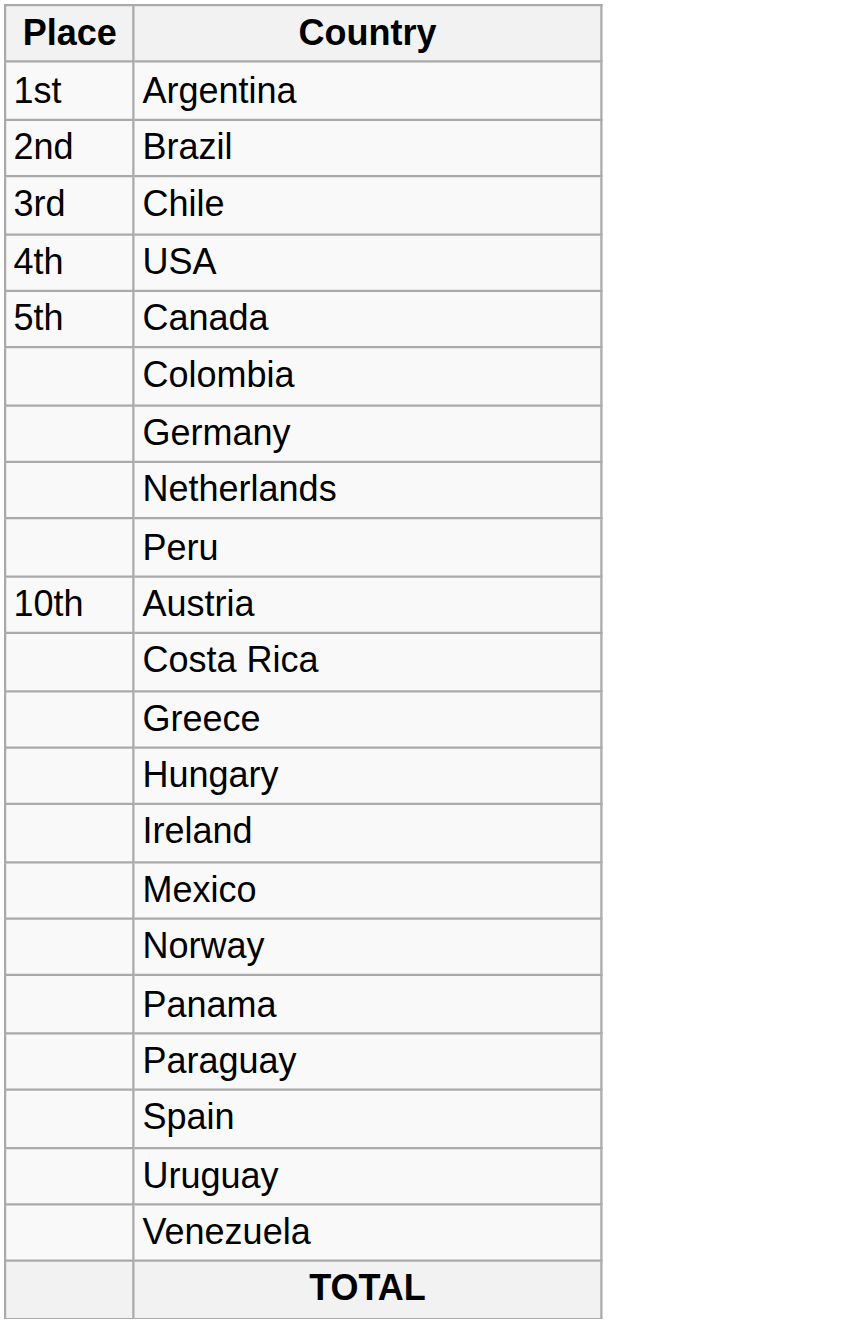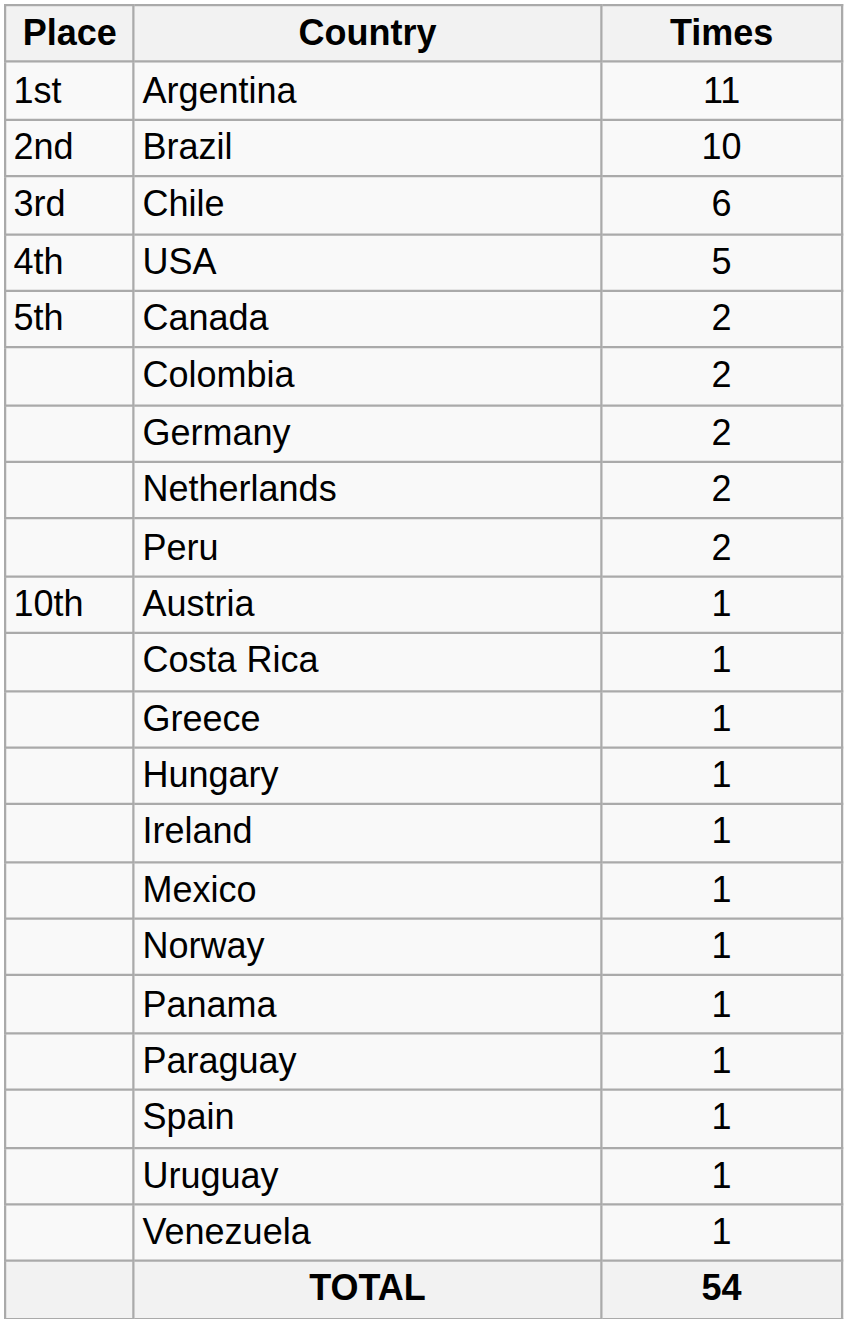 <table class="wikitable">
 <tr>
 <th width="50">Place</th>
 <th width="200">Country</th>
+<th width="100">Times</th>
 </tr>
 <tr>
 <td>1st</td>
 <td> Argentina</td>
+<td align="center">11</td>
 </tr>
 <tr>
 <td>2nd</td>
 <td> Brazil</td>
+<td align="center">10</td>
 </tr>
 <tr>
 <td>3rd</td>
 <td> Chile</td>
+<td align="center">6</td>
 </tr>
 <tr>
 <td>4th</td>
 <td> USA</td>
+<td align="center">5</td>
 </tr>
 <tr>
 <td>5th</td>
 <td> Canada</td>
+<td align="center">2</td>
 </tr>
 <tr>
 <td></td>
 <td> Colombia</td>
+<td align="center">2</td>
 </tr>
 <tr>
 <td></td>
 <td> Germany</td>
+<td align="center">2</td>
 </tr>
 <tr>
 <td></td>
 <td> Netherlands</td>
+<td align="center">2</td>
 </tr>
 <tr>
 <td></td>
 <td> Peru</td>
+<td align="center">2</td>
 </tr>
 <tr>
 <td>10th</td>
 <td> Austria</td>
+<td align="center">1</td>
 </tr>
 <tr>
 <td></td>
 <td> Costa Rica</td>
+<td align="center">1</td>
 </tr>
 <tr>
 <td></td>
 <td> Greece</td>
+<td align="center">1</td>
 </tr>
 <tr>
 <td></td>
 <td> Hungary</td>
+<td align="center">1</td>
 </tr>
 <tr>
 <td></td>
 <td> Ireland</td>
+<td align="center">1</td>
 </tr>
 <tr>
 <td></td>
 <td> Mexico</td>
+<td align="center">1</td>
 </tr>
 <tr>
 <td></td>
 <td> Norway</td>
+<td align="center">1</td>
 </tr>
 <tr>
 <td></td>
 <td> Panama</td>
+<td align="center">1</td>
 </tr>
 <tr>
 <td></td>
 <td> Paraguay</td>
+<td align="center">1</td>
 </tr>
 <tr>
 <td></td>
 <td> Spain</td>
+<td align="center">1</td>
 </tr>
 <tr>
 <td></td>
 <td> Uruguay</td>
+<td align="center">1</td>
 </tr>
 <tr>
 <td></td>
 <td> Venezuela</td>
+<td align="center">1</td>
 </tr>
 <tr>
 <th></th>
 <th>TOTAL</th>
+<th>54</th>
 </tr>
 </table>
